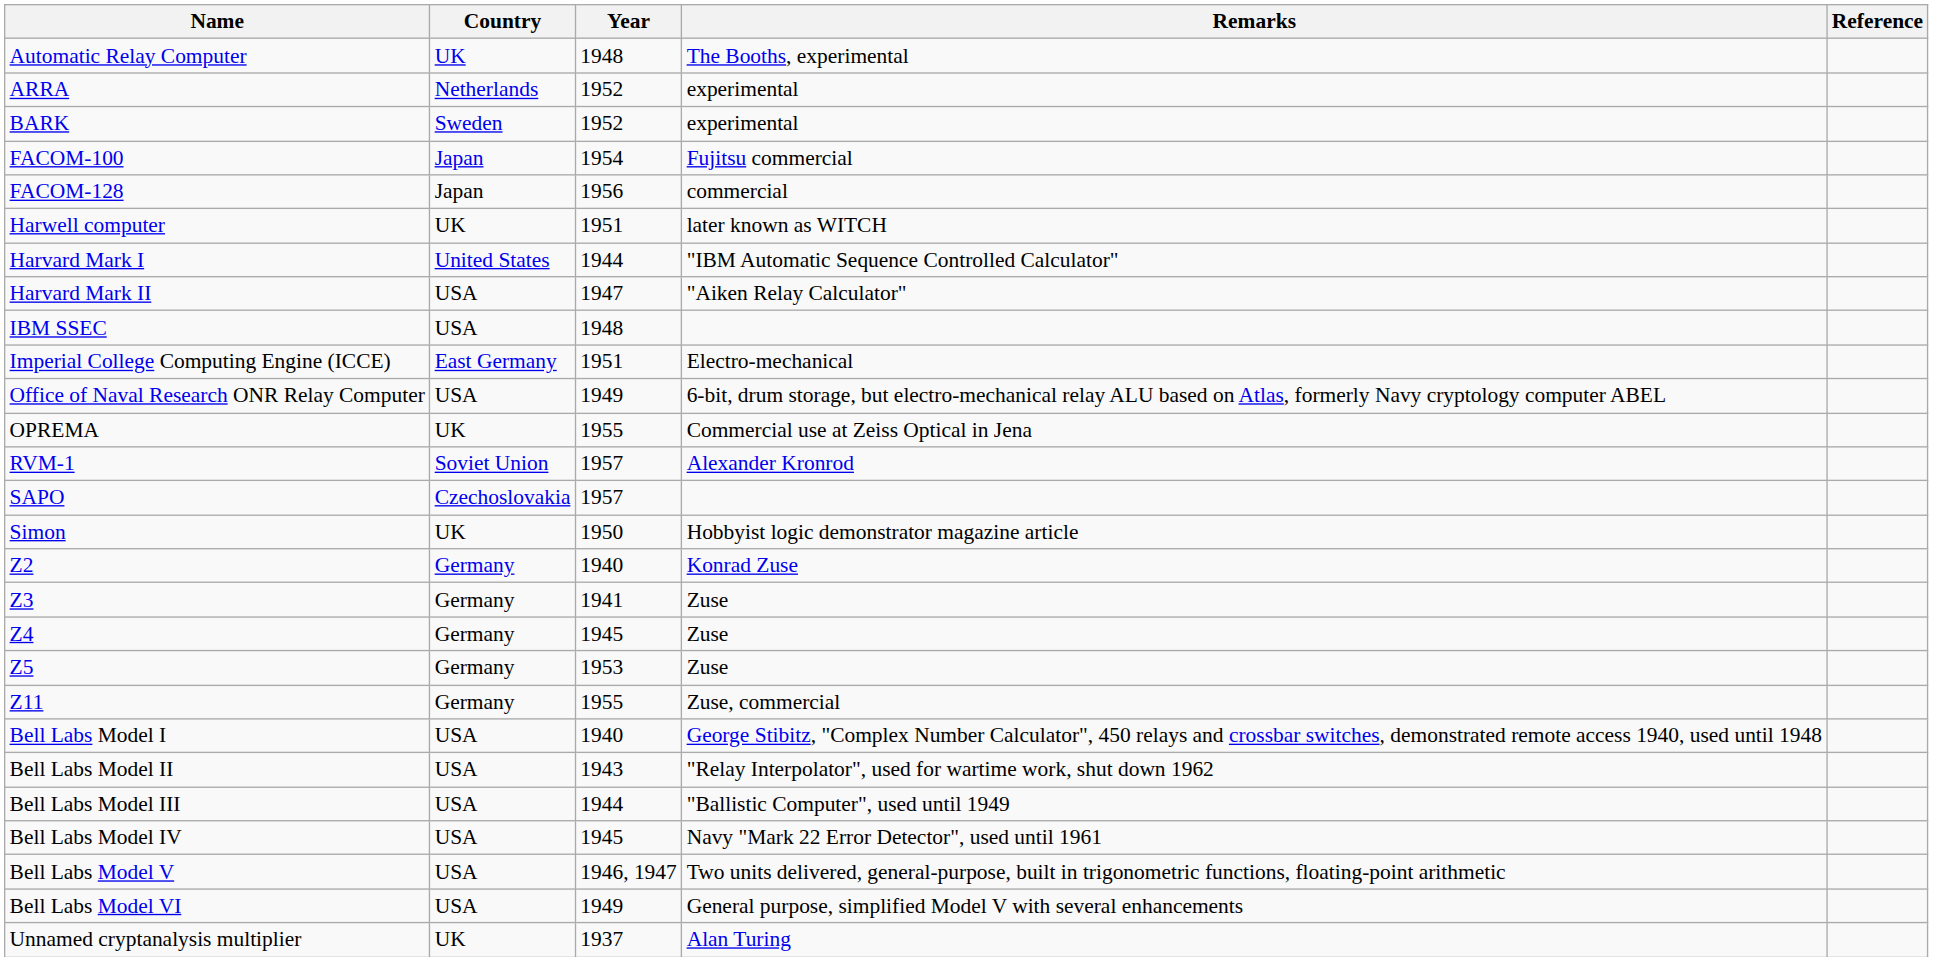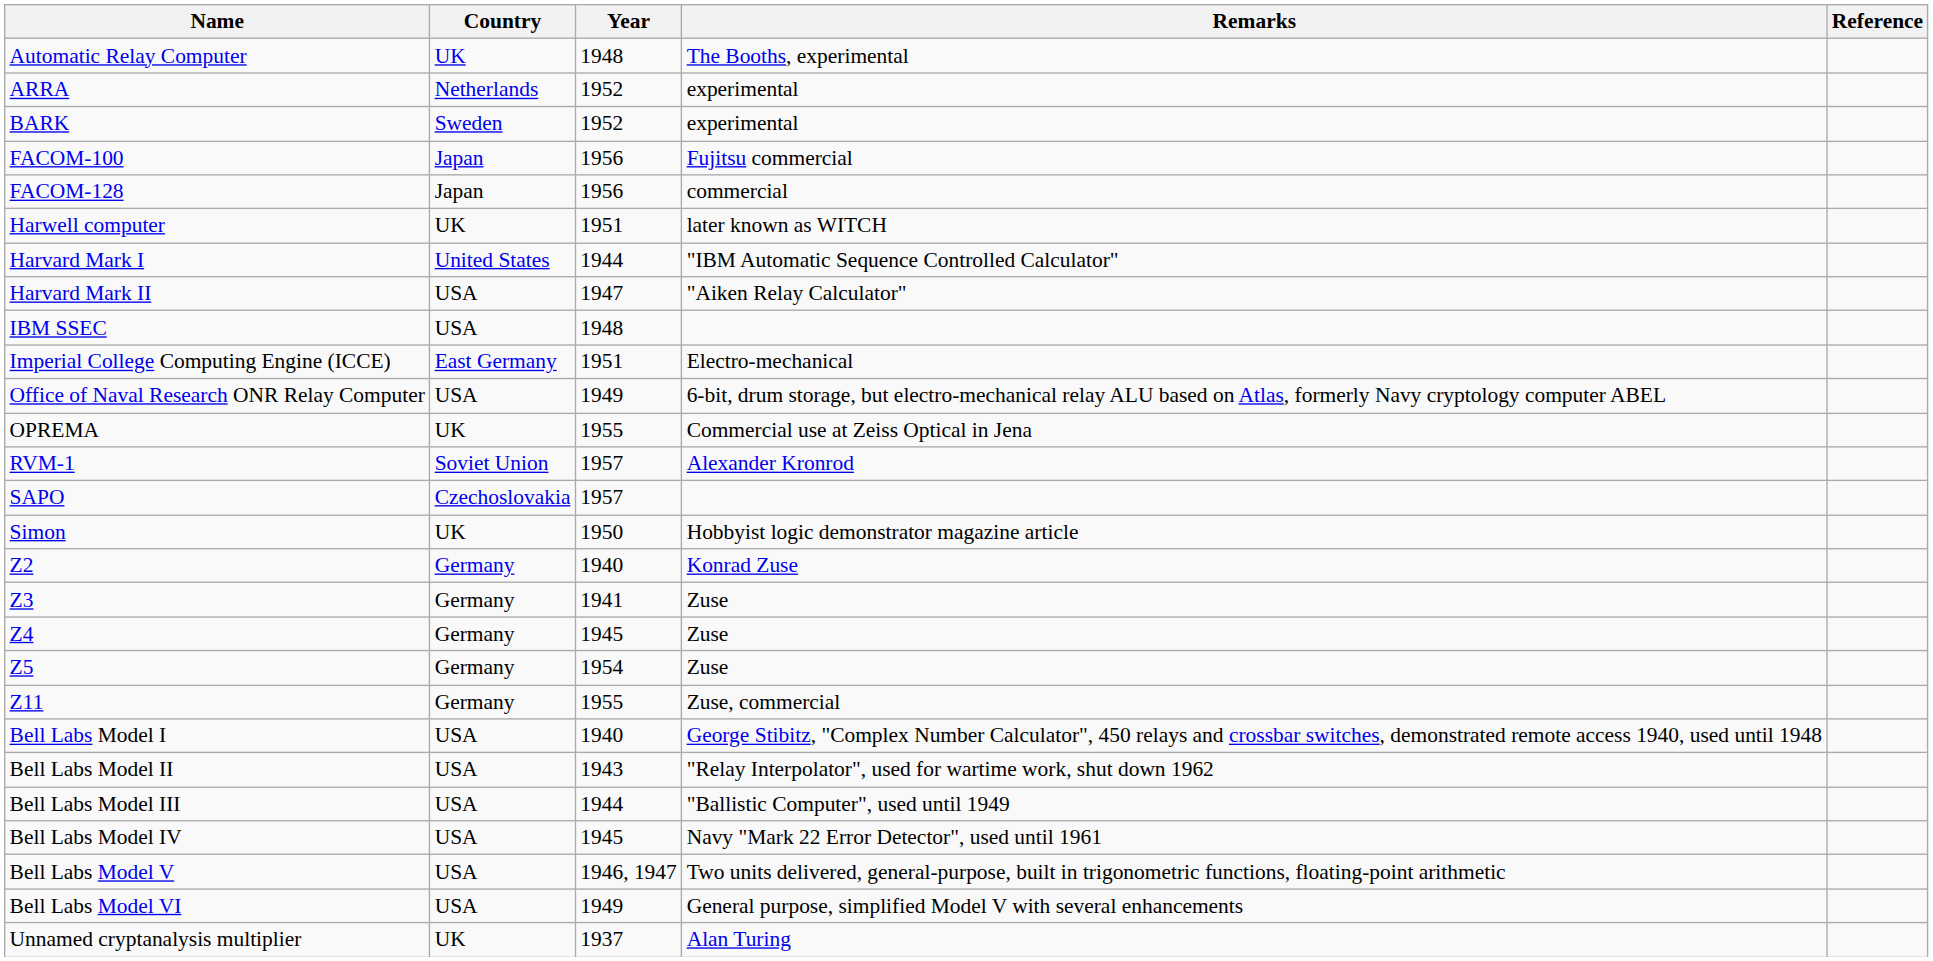 <table class="wikitable sortable">
 <tr>
 <th align=left>Name</th>
 <th align=left>Country</th>
 <th align=left>Year</th>
 <th align=left class="unsortable">Remarks</th>
 <th align=left>Reference</th>
 </tr>
 <tr valign=top style="border-bottom:1px solid #999;">
 <td><a href='#'>Automatic Relay Computer</a></td>
 <td><a href='#'>UK</a></td>
 <td>1948</td>
 <td><a href='#'>The Booths</a>, experimental</td>
 <td></td>
 </tr>
 <tr>
 <td><a href='#'>ARRA</a></td>
 <td><a href='#'>Netherlands</a></td>
 <td>1952</td>
 <td>experimental</td>
 <td></td>
 </tr>
 <tr>
 <td><a href='#'>BARK</a></td>
 <td><a href='#'>Sweden</a></td>
 <td>1952</td>
 <td>experimental</td>
 <td></td>
 </tr>
 <tr>
 <td><a href='#'>FACOM-100</a></td>
 <td><a href='#'>Japan</a></td>
-<td>1954</td>
+<td>1956</td>
 <td><a href='#'>Fujitsu</a> commercial</td>
 <td></td>
 </tr>
 <tr>
 <td><a href='#'>FACOM-128</a></td>
 <td>Japan</td>
 <td>1956</td>
 <td>commercial</td>
 <td></td>
 </tr>
 <tr>
 <td><a href='#'>Harwell computer</a></td>
 <td>UK</td>
 <td>1951</td>
 <td>later known as WITCH</td>
 <td></td>
 </tr>
 <tr>
 <td><a href='#'>Harvard Mark I</a></td>
 <td><a href='#'>United States</a></td>
 <td>1944</td>
 <td>"IBM Automatic Sequence Controlled Calculator"</td>
 <td></td>
 </tr>
 <tr>
 <td><a href='#'>Harvard Mark II</a></td>
 <td>USA</td>
 <td>1947</td>
 <td>"Aiken Relay Calculator"</td>
 <td></td>
 </tr>
 <tr>
 <td><a href='#'>IBM SSEC</a></td>
 <td>USA</td>
 <td>1948</td>
 <td></td>
 <td></td>
 </tr>
 <tr>
 <td><a href='#'>Imperial College</a> Computing Engine (ICCE)</td>
 <td><a href='#'>East Germany</a></td>
 <td>1951</td>
 <td>Electro-mechanical</td>
 <td></td>
 </tr>
 <tr>
 <td><a href='#'>Office of Naval Research</a> ONR Relay Computer</td>
 <td>USA</td>
 <td>1949</td>
 <td>6-bit, drum storage, but electro-mechanical relay ALU based on <a href='#'>Atlas</a>, formerly Navy cryptology computer ABEL</td>
 <td></td>
 </tr>
 <tr>
 <td>OPREMA</td>
 <td>UK</td>
 <td>1955</td>
 <td>Commercial use at Zeiss Optical in Jena</td>
 <td></td>
 </tr>
 <tr>
 <td><a href='#'>RVM-1</a></td>
 <td><a href='#'>Soviet Union</a></td>
 <td>1957</td>
 <td><a href='#'>Alexander Kronrod</a></td>
 <td></td>
 </tr>
 <tr>
 <td><a href='#'>SAPO</a></td>
 <td><a href='#'>Czechoslovakia</a></td>
 <td>1957</td>
 <td></td>
 <td></td>
 </tr>
 <tr>
 <td><a href='#'>Simon</a></td>
 <td>UK</td>
 <td>1950</td>
 <td>Hobbyist logic demonstrator magazine article</td>
 <td></td>
 </tr>
 <tr>
 <td><a href='#'>Z2</a></td>
 <td><a href='#'>Germany</a></td>
 <td>1940</td>
 <td><a href='#'>Konrad Zuse</a></td>
 <td></td>
 </tr>
 <tr>
 <td><a href='#'>Z3</a></td>
 <td>Germany</td>
 <td>1941</td>
 <td>Zuse</td>
 <td></td>
 </tr>
 <tr>
 <td><a href='#'>Z4</a></td>
 <td>Germany</td>
 <td>1945</td>
 <td>Zuse</td>
 <td></td>
 </tr>
 <tr>
 <td><a href='#'>Z5</a></td>
 <td>Germany</td>
-<td>1953</td>
+<td>1954</td>
 <td>Zuse</td>
 <td></td>
 </tr>
 <tr>
 <td><a href='#'>Z11</a></td>
 <td>Germany</td>
 <td>1955</td>
 <td>Zuse, commercial</td>
 <td></td>
 </tr>
 <tr>
 <td><a href='#'>Bell Labs</a> Model I</td>
 <td>USA</td>
 <td>1940</td>
 <td><a href='#'>George Stibitz</a>, "Complex Number Calculator", 450 relays and <a href='#'>crossbar switches</a>, demonstrated remote access 1940, used until 1948</td>
 <td></td>
 </tr>
 <tr>
 <td>Bell Labs Model II</td>
 <td>USA</td>
 <td>1943</td>
 <td>"Relay Interpolator", used for wartime work, shut down 1962</td>
 <td></td>
 </tr>
 <tr>
 <td>Bell Labs Model III</td>
 <td>USA</td>
 <td>1944</td>
 <td>"Ballistic Computer", used until 1949</td>
 <td></td>
 </tr>
 <tr>
 <td>Bell Labs Model IV</td>
 <td>USA</td>
 <td>1945</td>
 <td>Navy "Mark 22 Error Detector", used until 1961</td>
 <td></td>
 </tr>
 <tr>
 <td>Bell Labs <a href='#'>Model V</a></td>
 <td>USA</td>
 <td data-sort-value="1946">1946, 1947</td>
 <td>Two units delivered, general-purpose, built in trigonometric functions, floating-point arithmetic</td>
 <td></td>
 </tr>
 <tr>
 <td>Bell Labs <a href='#'>Model VI</a></td>
 <td>USA</td>
 <td>1949</td>
 <td>General purpose, simplified Model V with several enhancements</td>
 <td></td>
 </tr>
 <tr>
 <td>Unnamed cryptanalysis multiplier</td>
 <td>UK</td>
 <td>1937</td>
 <td><a href='#'>Alan Turing</a></td>
 <td></td>
 </tr>
 </table>
